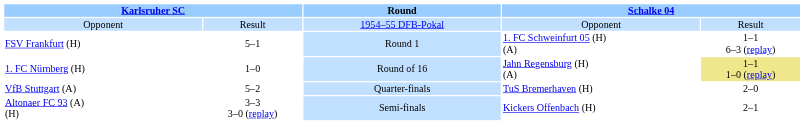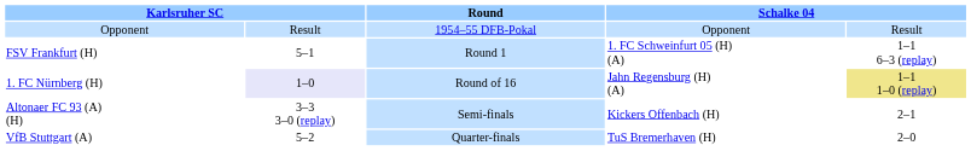 <table style="width:80%; text-align:center;">
 <tr style="vertical-align:top; background:#99CCFF;">
 <th colspan="2"><a href='#'>Karlsruher SC</a></th>
 <th style="width:20%">Round</th>
 <th colspan="2"><a href='#'>Schalke 04</a></th>
 </tr>
 <tr style="vertical-align:top; background:#C1E0FF;">
 <td style="width:20%">Opponent</td>
 <td style="width:10%">Result</td>
 <td><a href='#'>1954–55 DFB-Pokal</a></td>
 <td style="width:20%">Opponent</td>
 <td style="width:10%">Result</td>
 </tr>
 <tr>
 <td align="left"><a href='#'>FSV Frankfurt</a> (H)</td>
 <td>5–1</td>
 <td style="background:#C1E0FF;">Round 1</td>
 <td align="left"><a href='#'>1. FC Schweinfurt 05</a> (H)<br> (A)</td>
 <td>1–1 <br>6–3 (<a href='#'>replay</a>)</td>
 </tr>
 <tr>
 <td align="left"><a href='#'>1. FC Nürnberg</a> (H)</td>
-<td>1–0</td>
+<td style="background: lavender;">1–0</td>
 <td style="background:#C1E0FF;">Round of 16</td>
 <td align="left"><a href='#'>Jahn Regensburg</a> (H)<br> (A)</td>
 <td style="background: khaki;">1–1 <br>1–0 (<a href='#'>replay</a>)</td>
+</tr>
+<tr>
+<td align="left"><a href='#'>Altonaer FC 93</a> (A)<br> (H)</td>
+<td>3–3 <br>3–0 (<a href='#'>replay</a>)</td>
+<td style="background:#C1E0FF;">Semi-finals</td>
+<td align="left"><a href='#'>Kickers Offenbach</a> (H)</td>
+<td>2–1</td>
 </tr>
 <tr>
 <td align="left"><a href='#'>VfB Stuttgart</a> (A)</td>
 <td>5–2</td>
 <td style="background:#C1E0FF;">Quarter-finals</td>
 <td align="left"><a href='#'>TuS Bremerhaven</a> (H)</td>
 <td>2–0</td>
 </tr>
-<tr>
-<td align="left"><a href='#'>Altonaer FC 93</a> (A)<br> (H)</td>
-<td>3–3 <br>3–0 (<a href='#'>replay</a>)</td>
-<td style="background:#C1E0FF;">Semi-finals</td>
-<td align="left"><a href='#'>Kickers Offenbach</a> (H)</td>
-<td>2–1</td>
-</tr>
 </table>
